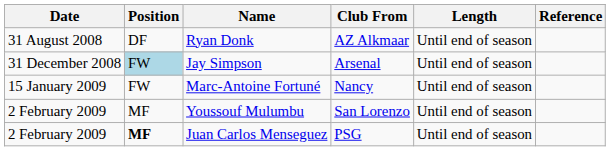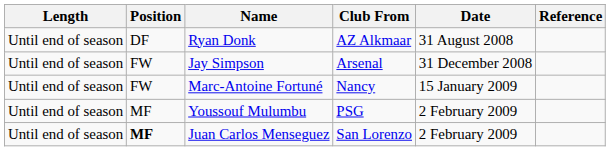 <table class="wikitable">
 <tr>
-<th>Date</th>
+<th>Length</th>
 <th>Position</th>
 <th>Name</th>
 <th>Club From</th>
-<th>Length</th>
+<th>Date</th>
 <th>Reference</th>
 </tr>
 <tr>
-<td>31 August 2008</td>
+<td>Until end of season</td>
 <td>DF</td>
 <td><a href='#'>Ryan Donk</a></td>
 <td><a href='#'>AZ Alkmaar</a></td>
-<td>Until end of season</td>
+<td>31 August 2008</td>
 <td></td>
 </tr>
 <tr>
-<td>31 December 2008</td>
-<td style="background: lightblue;">FW</td>
+<td>Until end of season</td>
+<td>FW</td>
 <td><a href='#'>Jay Simpson</a></td>
 <td><a href='#'>Arsenal</a></td>
-<td>Until end of season</td>
+<td>31 December 2008</td>
 <td></td>
 </tr>
 <tr>
-<td>15 January 2009</td>
+<td>Until end of season</td>
 <td>FW</td>
 <td><a href='#'>Marc-Antoine Fortuné</a></td>
 <td><a href='#'>Nancy</a></td>
-<td>Until end of season</td>
+<td>15 January 2009</td>
 <td></td>
 </tr>
 <tr>
-<td>2 February 2009</td>
+<td>Until end of season</td>
 <td>MF</td>
 <td><a href='#'>Youssouf Mulumbu</a></td>
-<td><a href='#'>San Lorenzo</a></td>
-<td>Until end of season</td>
+<td><a href='#'>PSG</a></td>
+<td>2 February 2009</td>
 <td></td>
 </tr>
 <tr>
-<td>2 February 2009</td>
+<td>Until end of season</td>
 <td><strong>MF</strong></td>
 <td><a href='#'>Juan Carlos Menseguez</a></td>
-<td><a href='#'>PSG</a></td>
-<td>Until end of season</td>
+<td><a href='#'>San Lorenzo</a></td>
+<td>2 February 2009</td>
 <td></td>
 </tr>
 </table>
